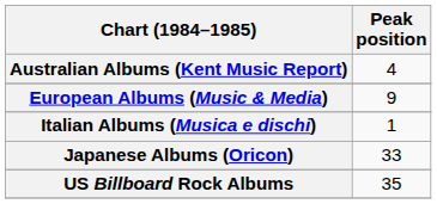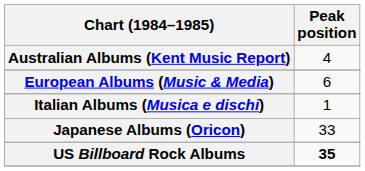 <table class="wikitable sortable plainrowheaders" style="text-align:center">
 <tr>
 <th scope="col">Chart (1984–1985)</th>
 <th scope="col">Peak<br> position</th>
 </tr>
 <tr>
 <th scope="row">Australian Albums (<a href='#'>Kent Music Report</a>)</th>
 <td>4</td>
 </tr>
 <tr>
 </tr>
 <tr>
 </tr>
 <tr>
 <th scope="row"><a href='#'>European Albums</a> (<em><a href='#'>Music & Media</a></em>)</th>
-<td>9</td>
+<td>6</td>
 </tr>
 <tr>
 </tr>
 <tr>
 <th scope="row">Italian Albums (<em><a href='#'>Musica e dischi</a></em>)</th>
 <td>1</td>
 </tr>
 <tr>
 <th scope="row">Japanese Albums (<a href='#'>Oricon</a>)</th>
 <td>33</td>
 </tr>
 <tr>
 </tr>
 <tr>
 </tr>
 <tr>
 </tr>
 <tr>
 </tr>
 <tr>
 </tr>
 <tr>
 <th scope="row">US <em>Billboard</em> Rock Albums</th>
-<td style="text-align:center;">35</td>
+<td style="text-align:center;"><strong>35</strong></td>
 </tr>
 <tr>
 </tr>
 </table>
